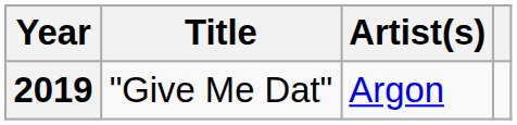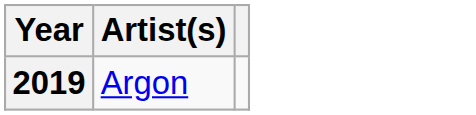 <table class="wikitable plainrowheaders">
 <tr>
 <th scope="col">Year</th>
-<th class="col">Title</th>
 <th class="col">Artist(s)</th>
 <th scope="col" class="unsortable"></th>
 </tr>
 <tr>
 <th scope="row">2019</th>
-<td>"Give Me Dat"</td>
 <td><a href='#'>Argon</a></td>
 <td style="text-align:center"></td>
 </tr>
 </table>
